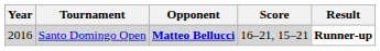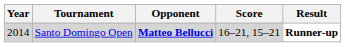 <table class="sortable wikitable" style="font-size: 90%;">
 <tr>
 <th>Year</th>
 <th>Tournament</th>
 <th>Opponent</th>
 <th>Score</th>
 <th>Result</th>
 </tr>
 <tr style="background:#D5D5D5">
-<td align="center">2016</td>
+<td align="center">2014</td>
 <td align="left"><a href='#'>Santo Domingo Open</a></td>
 <td align="left"><strong> <a href='#'>Matteo Bellucci</a></strong></td>
 <td align="left">16–21, 15–21</td>
 <td style="text-align:left; background:white"> <strong>Runner-up</strong></td>
 </tr>
 </table>
